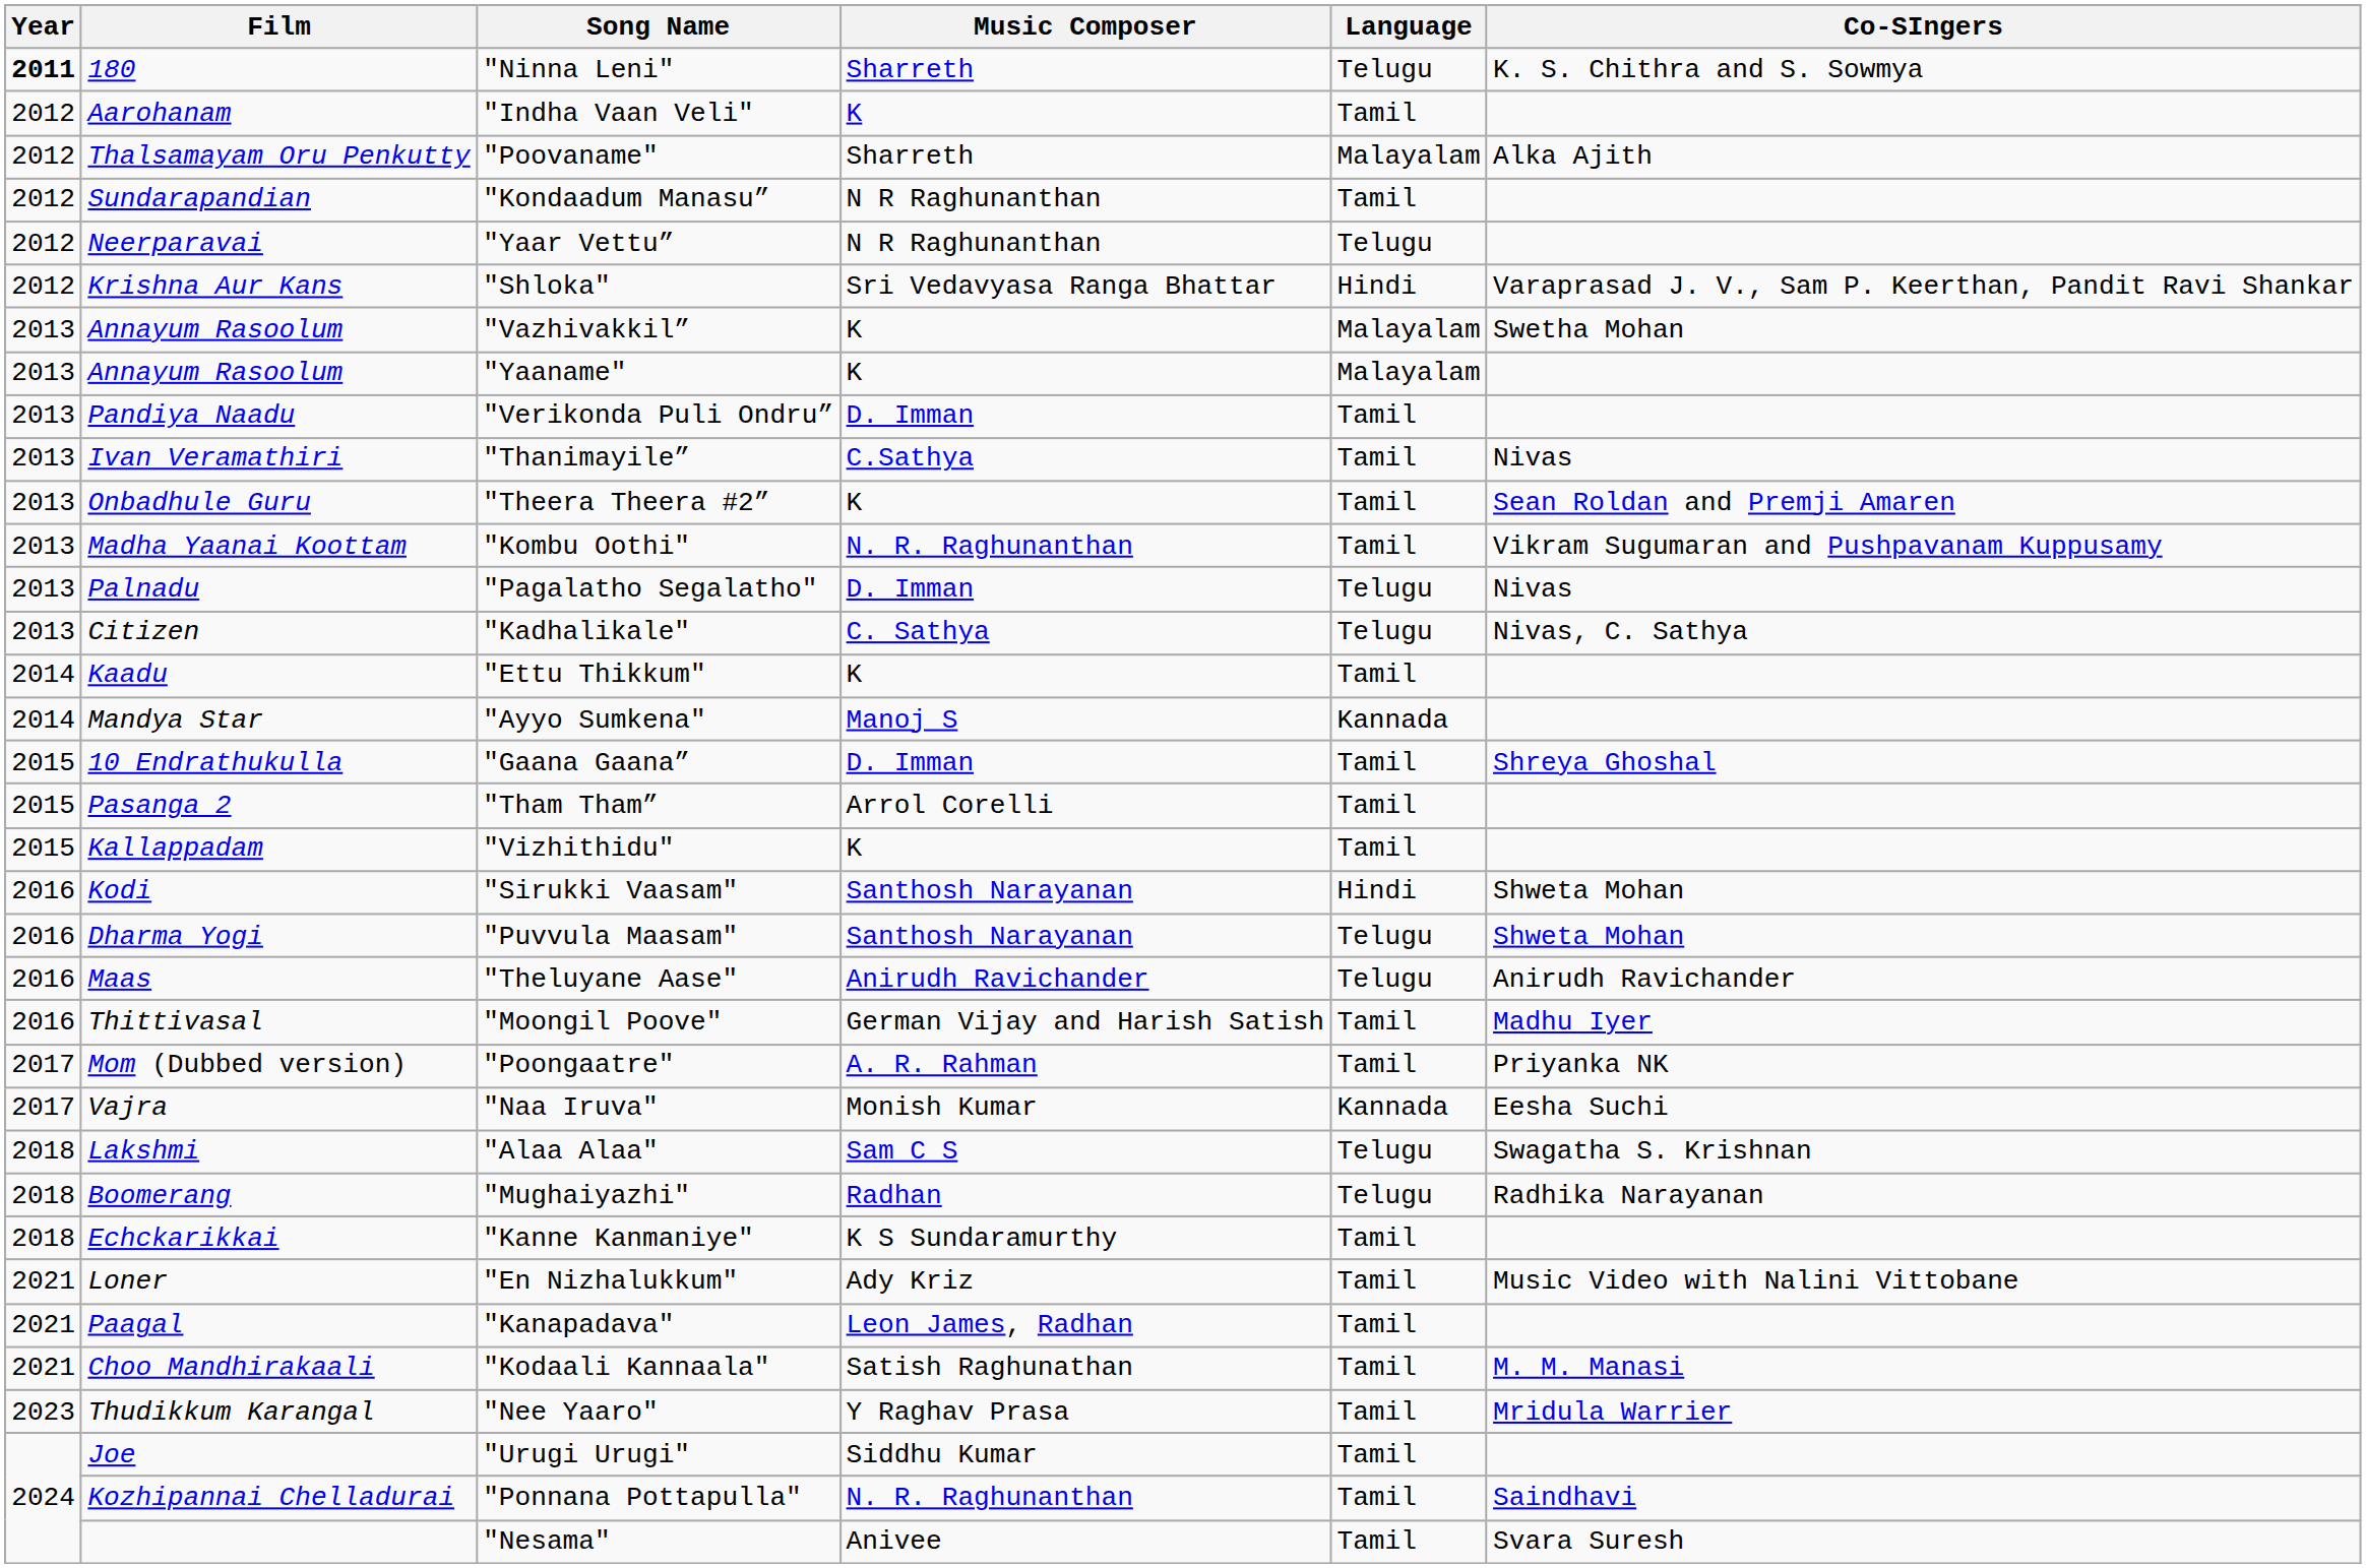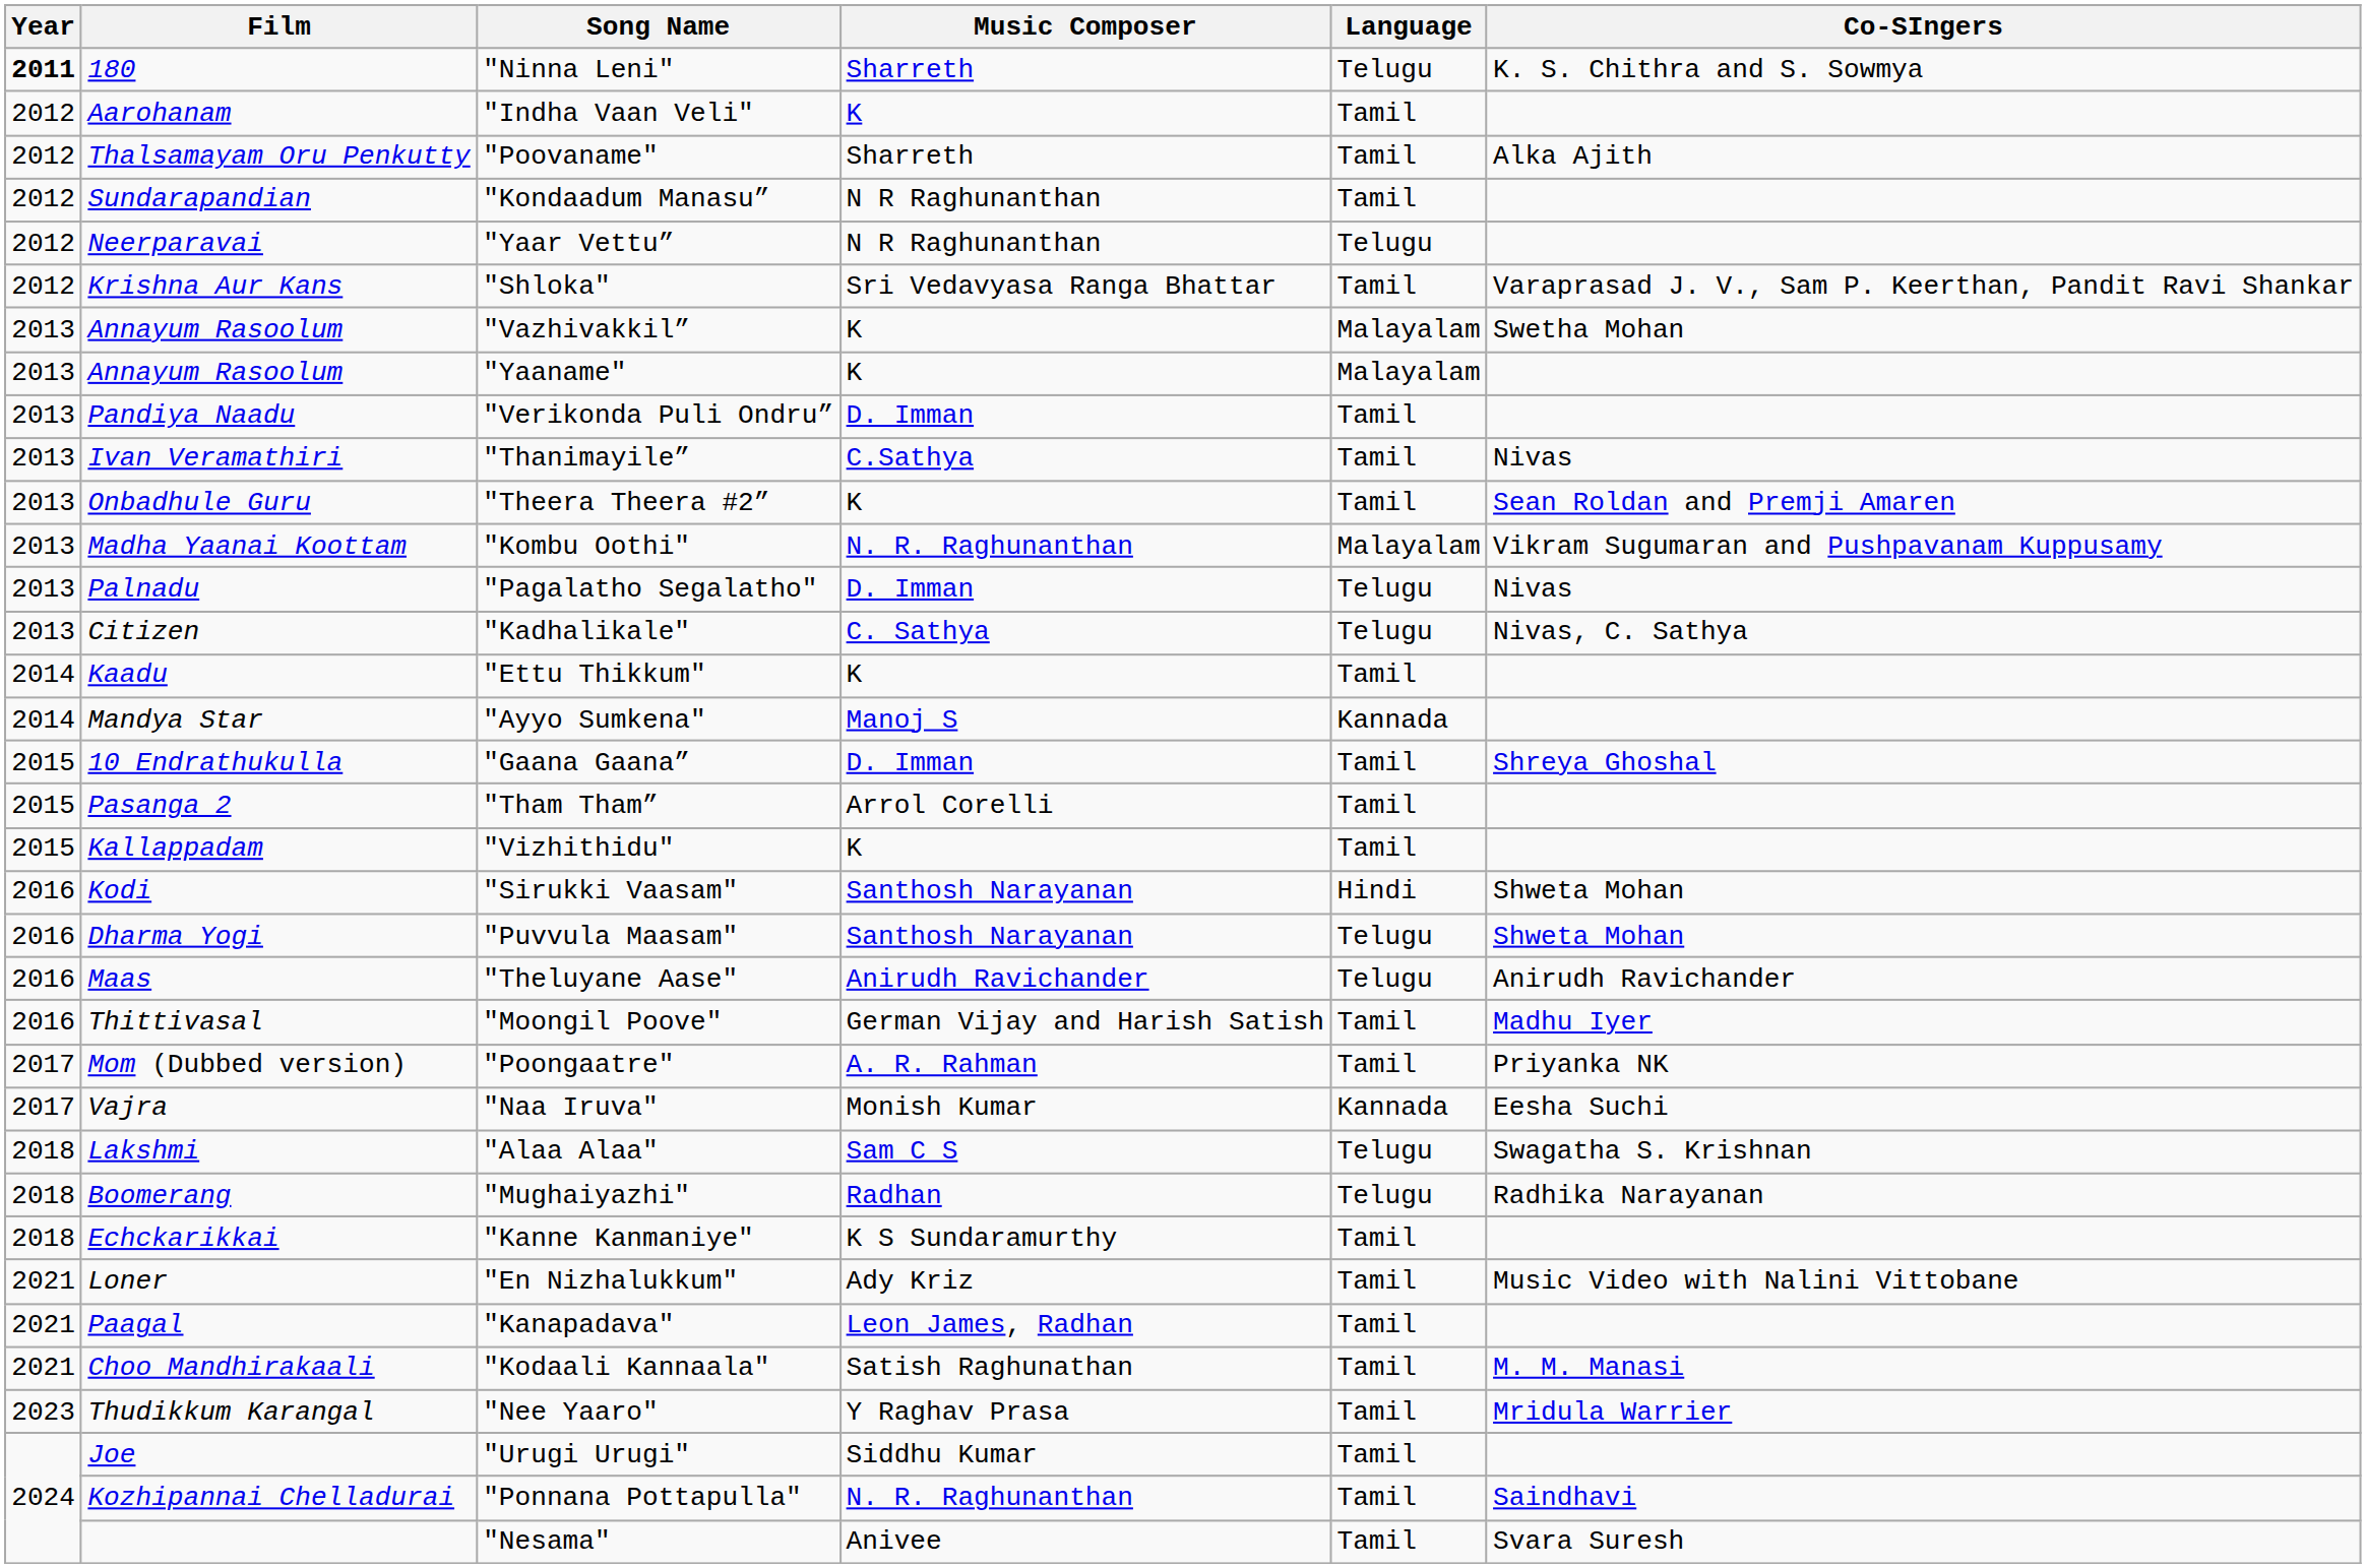 <table class="wikitable">
 <tr>
 <th>Year</th>
 <th>Film</th>
 <th>Song Name</th>
 <th>Music Composer</th>
 <th>Language</th>
 <th>Co-SIngers</th>
 </tr>
 <tr>
 <td><strong>2011</strong></td>
 <td><em><a href='#'>180</a></em></td>
 <td>"Ninna Leni"</td>
 <td><a href='#'>Sharreth</a></td>
 <td>Telugu</td>
 <td>K. S. Chithra and S. Sowmya</td>
 </tr>
 <tr>
 <td>2012</td>
 <td><em><a href='#'>Aarohanam</a></em></td>
 <td>"Indha Vaan Veli"</td>
 <td><a href='#'>K</a></td>
 <td>Tamil</td>
 <td></td>
 </tr>
 <tr>
 <td>2012</td>
 <td><em><a href='#'>Thalsamayam Oru Penkutty</a></em></td>
 <td>"Poovaname"  </td>
 <td>Sharreth</td>
-<td>Malayalam</td>
+<td>Tamil</td>
 <td>Alka Ajith</td>
 </tr>
 <tr>
 <td>2012</td>
 <td><em><a href='#'>Sundarapandian</a></em></td>
 <td>"Kondaadum Manasu”</td>
 <td>N R Raghunanthan</td>
 <td>Tamil</td>
 <td></td>
 </tr>
 <tr>
 <td>2012</td>
 <td><em><a href='#'>Neerparavai</a></em></td>
 <td>"Yaar Vettu”</td>
 <td>N R Raghunanthan</td>
 <td>Telugu</td>
 <td></td>
 </tr>
 <tr>
 <td>2012</td>
 <td><em><a href='#'>Krishna Aur Kans</a></em></td>
 <td>"Shloka"</td>
 <td>Sri Vedavyasa Ranga Bhattar</td>
-<td>Hindi</td>
+<td>Tamil</td>
 <td>Varaprasad J. V., Sam P. Keerthan, Pandit Ravi Shankar</td>
 </tr>
 <tr>
 <td>2013</td>
 <td><em><a href='#'>Annayum Rasoolum</a></em></td>
 <td>"Vazhivakkil”</td>
 <td>K</td>
 <td>Malayalam</td>
 <td>Swetha Mohan</td>
 </tr>
 <tr>
 <td>2013</td>
 <td><em><a href='#'>Annayum Rasoolum</a></em></td>
 <td>"Yaaname"</td>
 <td>K</td>
 <td>Malayalam</td>
 <td></td>
 </tr>
 <tr>
 <td>2013</td>
 <td><em><a href='#'>Pandiya Naadu</a></em></td>
 <td>"Verikonda Puli Ondru”</td>
 <td><a href='#'>D. Imman</a></td>
 <td>Tamil</td>
 <td></td>
 </tr>
 <tr>
 <td>2013</td>
 <td><em><a href='#'>Ivan Veramathiri</a></em></td>
 <td>"Thanimayile”</td>
 <td><a href='#'>C.Sathya</a></td>
 <td>Tamil</td>
 <td>Nivas</td>
 </tr>
 <tr>
 <td>2013</td>
 <td><em><a href='#'>Onbadhule Guru</a></em></td>
 <td>"Theera Theera #2”</td>
 <td>K</td>
 <td>Tamil</td>
 <td><a href='#'>Sean Roldan</a> and <a href='#'>Premji Amaren</a></td>
 </tr>
 <tr>
 <td>2013</td>
 <td><em><a href='#'>Madha Yaanai Koottam</a></em></td>
 <td>"Kombu Oothi"</td>
 <td><a href='#'>N. R. Raghunanthan</a></td>
-<td>Tamil</td>
+<td>Malayalam</td>
 <td>Vikram Sugumaran and <a href='#'>Pushpavanam Kuppusamy</a></td>
 </tr>
 <tr>
 <td>2013</td>
 <td><em><a href='#'>Palnadu</a></em></td>
 <td>"Pagalatho Segalatho"</td>
 <td><a href='#'>D. Imman</a></td>
 <td>Telugu</td>
 <td>Nivas</td>
 </tr>
 <tr>
 <td>2013</td>
 <td><em>Citizen</em></td>
 <td>"Kadhalikale"</td>
 <td><a href='#'>C. Sathya</a></td>
 <td>Telugu</td>
 <td>Nivas, C. Sathya</td>
 </tr>
 <tr>
 <td>2014</td>
 <td><em><a href='#'>Kaadu</a></em></td>
 <td>"Ettu Thikkum"</td>
 <td>K</td>
 <td>Tamil</td>
 <td></td>
 </tr>
 <tr>
 <td>2014</td>
 <td><em>Mandya Star</em></td>
 <td>"Ayyo Sumkena"</td>
 <td><a href='#'>Manoj S</a></td>
 <td>Kannada</td>
 <td></td>
 </tr>
 <tr>
 <td>2015</td>
 <td><em><a href='#'>10 Endrathukulla</a></em></td>
 <td>"Gaana Gaana”</td>
 <td><a href='#'>D. Imman</a></td>
 <td>Tamil</td>
 <td><a href='#'>Shreya Ghoshal</a></td>
 </tr>
 <tr>
 <td>2015</td>
 <td><em><a href='#'>Pasanga 2</a></em></td>
 <td>"Tham Tham”</td>
 <td>Arrol Corelli</td>
 <td>Tamil</td>
 <td></td>
 </tr>
 <tr>
 <td>2015</td>
 <td><em><a href='#'>Kallappadam</a></em></td>
 <td>"Vizhithidu"</td>
 <td>K</td>
 <td>Tamil</td>
 <td></td>
 </tr>
 <tr>
 <td>2016</td>
 <td><em><a href='#'>Kodi</a></em></td>
 <td>"Sirukki Vaasam"</td>
 <td><a href='#'>Santhosh Narayanan</a></td>
 <td>Hindi</td>
 <td>Shweta Mohan</td>
 </tr>
 <tr>
 <td>2016</td>
 <td><em><a href='#'>Dharma Yogi</a></em></td>
 <td>"Puvvula Maasam"</td>
 <td><a href='#'>Santhosh Narayanan</a></td>
 <td>Telugu</td>
 <td><a href='#'>Shweta Mohan</a></td>
 </tr>
 <tr>
 <td>2016</td>
 <td><em><a href='#'>Maas</a></em></td>
 <td>"Theluyane Aase"</td>
 <td><a href='#'>Anirudh Ravichander</a></td>
 <td>Telugu</td>
 <td>Anirudh Ravichander</td>
 </tr>
 <tr>
 <td>2016</td>
 <td><em>Thittivasal</em></td>
 <td>"Moongil Poove"</td>
 <td>German Vijay and Harish Satish</td>
 <td>Tamil</td>
 <td><a href='#'>Madhu Iyer</a></td>
 </tr>
 <tr>
 <td>2017</td>
 <td><em><a href='#'>Mom</a></em> (Dubbed version)</td>
 <td>"Poongaatre"</td>
 <td><a href='#'>A. R. Rahman</a></td>
 <td>Tamil</td>
 <td>Priyanka NK</td>
 </tr>
 <tr>
 <td>2017</td>
 <td><em>Vajra</em></td>
 <td>"Naa Iruva"</td>
 <td>Monish Kumar</td>
 <td>Kannada</td>
 <td>Eesha Suchi</td>
 </tr>
 <tr>
 <td>2018</td>
 <td><em><a href='#'>Lakshmi</a></em></td>
 <td>"Alaa Alaa"</td>
 <td><a href='#'>Sam C S</a></td>
 <td>Telugu</td>
 <td>Swagatha S. Krishnan</td>
 </tr>
 <tr>
 <td>2018</td>
 <td><em><a href='#'>Boomerang</a></em></td>
 <td>"Mughaiyazhi"</td>
 <td><a href='#'>Radhan</a></td>
 <td>Telugu</td>
 <td>Radhika Narayanan</td>
 </tr>
 <tr>
 <td>2018</td>
 <td><em><a href='#'>Echckarikkai</a></em></td>
 <td>"Kanne Kanmaniye"</td>
 <td>K S Sundaramurthy</td>
 <td>Tamil</td>
 <td></td>
 </tr>
 <tr>
 <td>2021</td>
 <td><em>Loner</em></td>
 <td>"En Nizhalukkum"</td>
 <td>Ady Kriz</td>
 <td>Tamil</td>
 <td>Music Video with Nalini Vittobane</td>
 </tr>
 <tr>
 <td>2021</td>
 <td><em><a href='#'>Paagal</a></em></td>
 <td>"Kanapadava"</td>
 <td><a href='#'>Leon James</a>, <a href='#'>Radhan</a></td>
 <td>Tamil</td>
 <td></td>
 </tr>
 <tr>
 <td>2021</td>
 <td><em><a href='#'>Choo Mandhirakaali</a></em></td>
 <td>"Kodaali Kannaala"</td>
 <td>Satish Raghunathan</td>
 <td>Tamil</td>
 <td><a href='#'>M. M. Manasi</a></td>
 </tr>
 <tr>
 <td>2023</td>
 <td><em>Thudikkum Karangal</em></td>
 <td>"Nee Yaaro"</td>
 <td>Y Raghav Prasa</td>
 <td>Tamil</td>
 <td><a href='#'>Mridula Warrier</a></td>
 </tr>
 <tr>
 <td rowspan="3">2024</td>
 <td><em><a href='#'>Joe</a></em></td>
 <td>"Urugi Urugi"</td>
 <td>Siddhu Kumar</td>
 <td>Tamil</td>
 <td></td>
 </tr>
 <tr>
 <td><em><a href='#'>Kozhipannai Chelladurai</a></em></td>
 <td>"Ponnana Pottapulla"</td>
 <td><a href='#'>N. R. Raghunanthan</a></td>
 <td>Tamil</td>
 <td><a href='#'>Saindhavi</a></td>
 </tr>
 <tr>
 <td></td>
 <td>"Nesama"</td>
 <td>Anivee</td>
 <td>Tamil</td>
 <td>Svara Suresh</td>
 </tr>
 <tr>
 </tr>
 </table>
